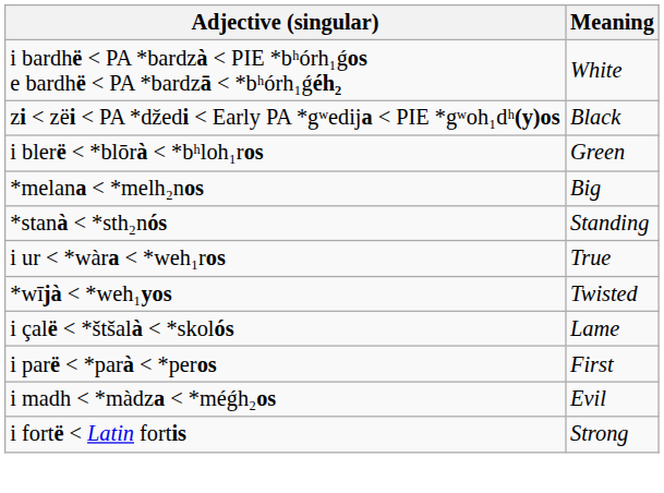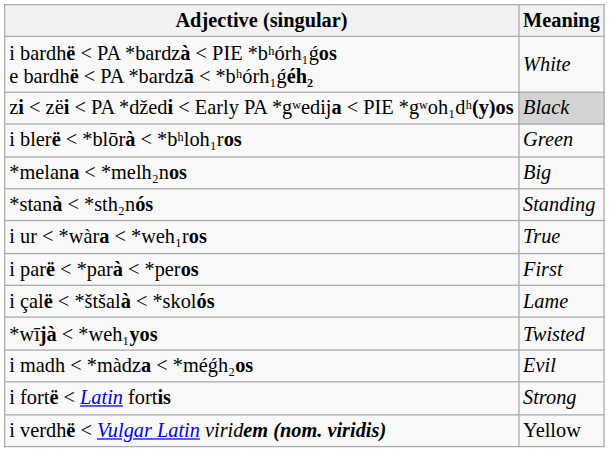 <table class="wikitable sortable">
 <tr>
 <th>Adjective (singular)</th>
 <th>Meaning</th>
 </tr>
 <tr>
 <td>i bardh<strong>ë</strong> < PA *bardz<strong>à</strong> < PIE *bʰórh₁ǵ<strong>os</strong><br>e bardh<strong>ë</strong> < PA *bardz<strong>ā</strong> < *bʰórh₁ǵ<strong>éh₂</strong></td>
 <td><em>White</em></td>
 </tr>
 <tr>
 <td>z<strong>i</strong> < zë<strong>i</strong> < PA *džed<strong>i</strong> < Early PA *gʷedij<strong>a</strong> < PIE *gʷoh₁dʰ<strong>(y)os</strong></td>
-<td><em>Black</em></td>
+<td style="background: lightgrey;"><em>Black</em></td>
 </tr>
 <tr>
 <td>i bler<strong>ë</strong> < *blōr<strong>à</strong> < *bʰloh₁r<strong>os</strong></td>
 <td><em>Green</em></td>
 </tr>
 <tr>
 <td>*melan<strong>a</strong> < *melh₂n<strong>os</strong></td>
 <td><em>Big</em></td>
 </tr>
 <tr>
 <td>*stan<strong>à</strong> < *sth₂n<strong>ós</strong></td>
 <td><em>Standing</em></td>
 </tr>
 <tr>
 <td>i ur < *wàr<strong>a</strong> < *weh₁r<strong>os</strong></td>
 <td><em>True</em></td>
 </tr>
 <tr>
-<td>*wī<strong>jà</strong> < *weh₁<strong>yos</strong></td>
-<td><em>Twisted</em></td>
+<td>i par<strong>ë</strong> < *par<strong>à</strong> < *per<strong>os</strong></td>
+<td><em>First</em></td>
 </tr>
 <tr>
 <td>i çal<strong>ë</strong> < *štšal<strong>à</strong> < *skol<strong>ós</strong></td>
 <td><em>Lame</em></td>
 </tr>
 <tr>
-<td>i par<strong>ë</strong> < *par<strong>à</strong> < *per<strong>os</strong></td>
-<td><em>First</em></td>
+<td>*wī<strong>jà</strong> < *weh₁<strong>yos</strong></td>
+<td><em>Twisted</em></td>
 </tr>
 <tr>
 <td>i madh < *màdz<strong>a</strong> < *méǵh₂<strong>os</strong></td>
 <td><em>Evil</em></td>
 </tr>
 <tr>
 <td>i fort<strong>ë</strong> < <em><a href='#'>Latin</a></em> fort<strong>is</strong></td>
 <td><em>Strong</em></td>
 </tr>
+<tr>
+<td>i verdh<strong>ë</strong> < <em><a href='#'>Vulgar Latin</a></em> <em>virid<strong>em<strong><em> (nom. </em>viridis<em>)</td>
+<td></em>Yellow<em></td>
+</tr>
 </table>
